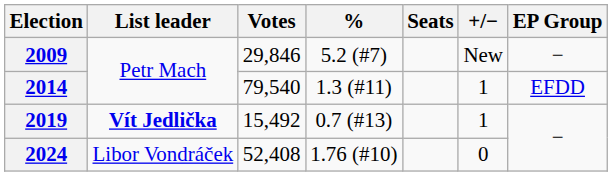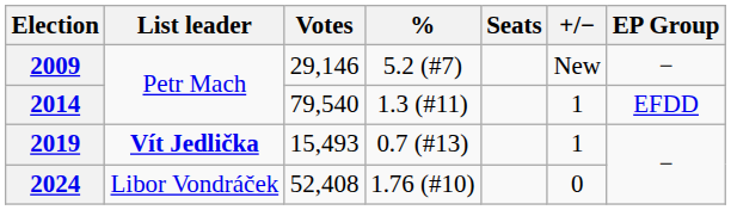 <table class="wikitable" style=text-align:center;">
 <tr>
 <th>Election</th>
 <th>List leader</th>
 <th>Votes</th>
 <th>%</th>
 <th>Seats</th>
 <th>+/−</th>
 <th>EP Group</th>
 </tr>
 <tr>
 <th><a href='#'>2009</a></th>
 <td rowspan=2><a href='#'>Petr Mach</a></td>
-<td>29,846</td>
+<td>29,146</td>
 <td>5.2 (#7)</td>
 <td></td>
 <td>New</td>
 <td>−</td>
 </tr>
 <tr>
 <th><a href='#'>2014</a></th>
 <td>79,540</td>
 <td>1.3 (#11)</td>
 <td></td>
 <td> 1</td>
 <td><a href='#'>EFDD</a></td>
 </tr>
 <tr>
 <th><a href='#'>2019</a></th>
 <td><strong><a href='#'>Vít Jedlička</a></strong></td>
-<td>15,492</td>
+<td>15,493</td>
 <td>0.7 (#13)</td>
 <td></td>
 <td> 1</td>
 <td rowspan=2>−</td>
 </tr>
 <tr>
 <th><a href='#'>2024</a></th>
 <td><a href='#'>Libor Vondráček</a></td>
 <td>52,408</td>
 <td>1.76 (#10)</td>
 <td></td>
 <td> 0</td>
 </tr>
 </table>
